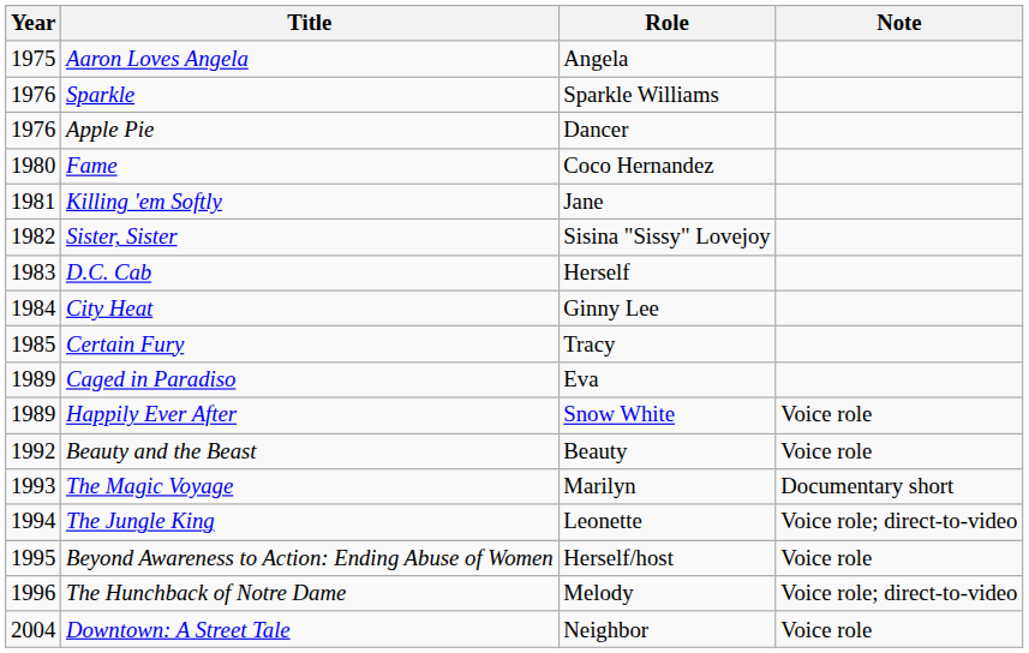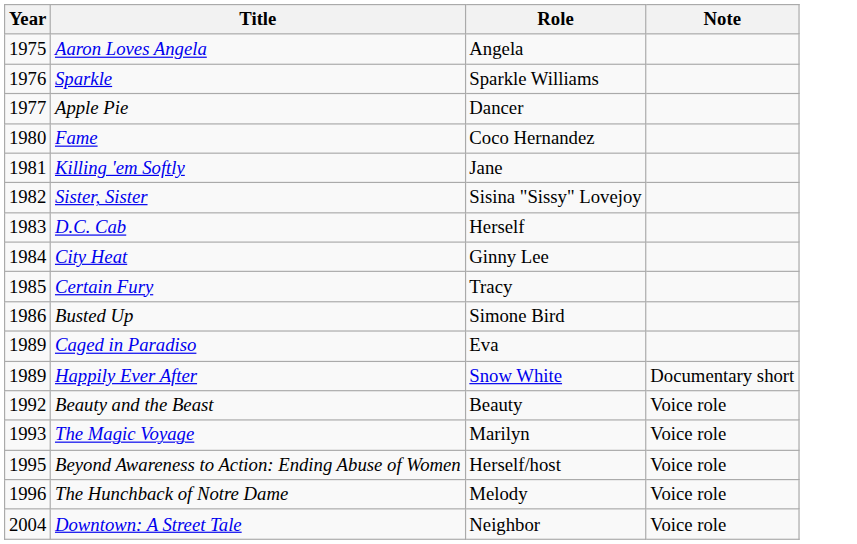 <table class="wikitable sortable">
 <tr>
 <th>Year</th>
 <th>Title</th>
 <th>Role</th>
 <th class="unsortable">Note</th>
 </tr>
 <tr>
 <td>1975</td>
 <td><em><a href='#'>Aaron Loves Angela</a></em></td>
 <td>Angela</td>
 <td></td>
 </tr>
 <tr>
 <td>1976</td>
 <td><em><a href='#'>Sparkle</a></em></td>
 <td>Sparkle Williams</td>
 <td></td>
 </tr>
 <tr>
-<td>1976</td>
+<td>1977</td>
 <td><em>Apple Pie</em></td>
 <td>Dancer</td>
 <td></td>
 </tr>
 <tr>
 <td>1980</td>
 <td><em><a href='#'>Fame</a></em></td>
 <td>Coco Hernandez</td>
 <td></td>
 </tr>
 <tr>
 <td>1981</td>
 <td><em><a href='#'>Killing 'em Softly</a></em></td>
 <td>Jane</td>
 <td></td>
 </tr>
 <tr>
 <td>1982</td>
 <td><em><a href='#'>Sister, Sister</a></em></td>
 <td>Sisina "Sissy" Lovejoy</td>
 <td></td>
 </tr>
 <tr>
 <td>1983</td>
 <td><em><a href='#'>D.C. Cab</a></em></td>
 <td>Herself</td>
 <td></td>
 </tr>
 <tr>
 <td>1984</td>
 <td><em><a href='#'>City Heat</a></em></td>
 <td>Ginny Lee</td>
 <td></td>
 </tr>
 <tr>
 <td>1985</td>
 <td><em><a href='#'>Certain Fury</a></em></td>
 <td>Tracy</td>
 <td></td>
 </tr>
 <tr>
+<td>1986</td>
+<td><em>Busted Up</em></td>
+<td>Simone Bird</td>
+<td></td>
+</tr>
+<tr>
 <td>1989</td>
 <td><em><a href='#'>Caged in Paradiso</a></em></td>
 <td>Eva</td>
 <td></td>
 </tr>
 <tr>
 <td>1989</td>
 <td><em><a href='#'>Happily Ever After</a></em></td>
 <td><a href='#'>Snow White</a></td>
-<td>Voice role</td>
+<td>Documentary short</td>
 </tr>
 <tr>
 <td>1992</td>
 <td><em>Beauty and the Beast</em></td>
 <td>Beauty</td>
 <td>Voice role</td>
 </tr>
 <tr>
 <td>1993</td>
 <td><em><a href='#'>The Magic Voyage</a></em></td>
 <td>Marilyn</td>
-<td>Documentary short</td>
-</tr>
-<tr>
-<td>1994</td>
-<td><em><a href='#'>The Jungle King</a></em></td>
-<td>Leonette</td>
-<td>Voice role; direct-to-video</td>
+<td>Voice role</td>
 </tr>
 <tr>
 <td>1995</td>
 <td><em>Beyond Awareness to Action: Ending Abuse of Women</em></td>
 <td>Herself/host</td>
 <td>Voice role</td>
 </tr>
 <tr>
 <td>1996</td>
 <td><em>The Hunchback of Notre Dame</em></td>
 <td>Melody</td>
-<td>Voice role; direct-to-video</td>
+<td>Voice role</td>
 </tr>
 <tr>
 <td>2004</td>
 <td><em><a href='#'>Downtown: A Street Tale</a></em></td>
 <td>Neighbor</td>
 <td>Voice role</td>
 </tr>
 </table>
